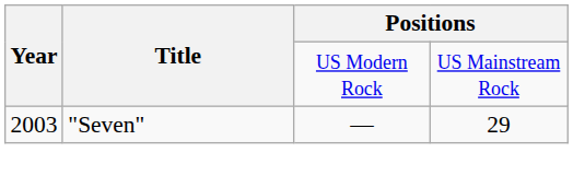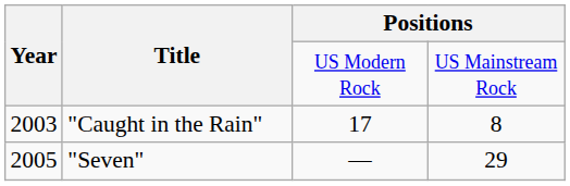 <table class="wikitable">
 <tr>
 <th width="28" rowspan="2">Year</th>
 <th width="150" rowspan="2">Title</th>
 <th colspan="2">Positions</th>
 </tr>
 <tr>
 <td width="86" align="center"><small><a href='#'>US Modern Rock</a></small></td>
 <td width="86" align="center"><small><a href='#'>US Mainstream Rock</a></small></td>
 </tr>
 <tr>
 <td>2003</td>
+<td>"Caught in the Rain"</td>
+<td align="center">17</td>
+<td align="center">8</td>
+</tr>
+<tr>
+<td>2005</td>
 <td>"Seven"</td>
 <td align="center">—</td>
 <td align="center">29</td>
 </tr>
 </table>
